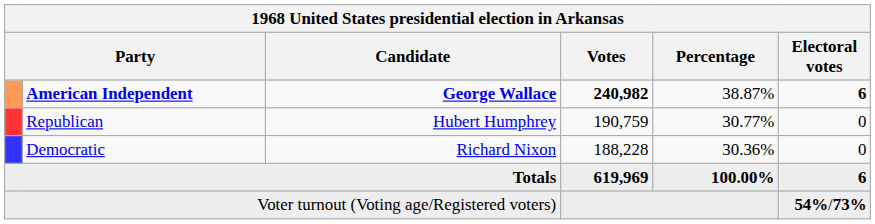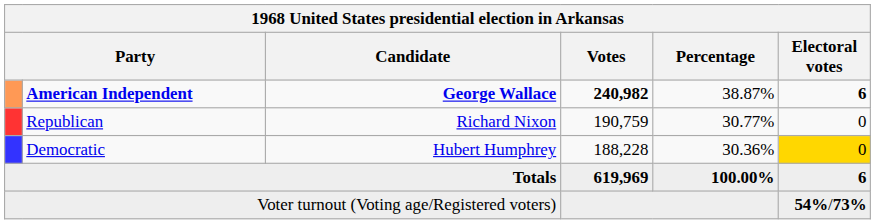 <table class="wikitable" style="font-size: 95%;">
 <tr>
 <th colspan="6">1968 United States presidential election in Arkansas</th>
 </tr>
 <tr>
 <th colspan="2" style="width: 15em">Party</th>
 <th style="width: 17em">Candidate</th>
 <th style="width: 5em">Votes</th>
 <th style="width: 7em">Percentage</th>
 <th style="width: 5em">Electoral votes</th>
 </tr>
 <tr>
 <th style="background-color:#FF9955; width: 3px"></th>
 <td style="width: 130px"><strong><a href='#'>American Independent</a></strong></td>
 <td align="right"><strong><a href='#'>George Wallace</a></strong></td>
 <td align="right"><strong>240,982</strong></td>
 <td align="right">38.87%</td>
 <td align="right"><strong>6</strong></td>
 </tr>
 <tr>
 <th style="background-color:#FF3333; width: 3px"></th>
 <td style="width: 130px"><a href='#'>Republican</a></td>
-<td align="right"><a href='#'>Hubert Humphrey</a></td>
+<td align="right"><a href='#'>Richard Nixon</a></td>
 <td align="right">190,759</td>
 <td align="right">30.77%</td>
 <td align="right">0</td>
 </tr>
 <tr>
 <th style="background-color:#3333FF; width: 3px"></th>
 <td style="width: 130px"><a href='#'>Democratic</a></td>
-<td align="right"><a href='#'>Richard Nixon</a></td>
+<td align="right"><a href='#'>Hubert Humphrey</a></td>
 <td align="right">188,228</td>
 <td align="right">30.36%</td>
-<td align="right">0</td>
+<td align="right" style="background: gold;">0</td>
 </tr>
 <tr bgcolor="#EEEEEE">
 <td colspan="3" align="right"><strong>Totals</strong></td>
 <td align="right"><strong>619,969</strong></td>
 <td align="right"><strong>100.00%</strong></td>
 <td align="right"><strong>6</strong></td>
 </tr>
 <tr bgcolor="#EEEEEE">
 <td colspan="3" align="right">Voter turnout (Voting age/Registered voters)</td>
 <td colspan="2" align="right"></td>
 <td align="right"><strong>54%</strong>/<strong>73%</strong></td>
 </tr>
 </table>
